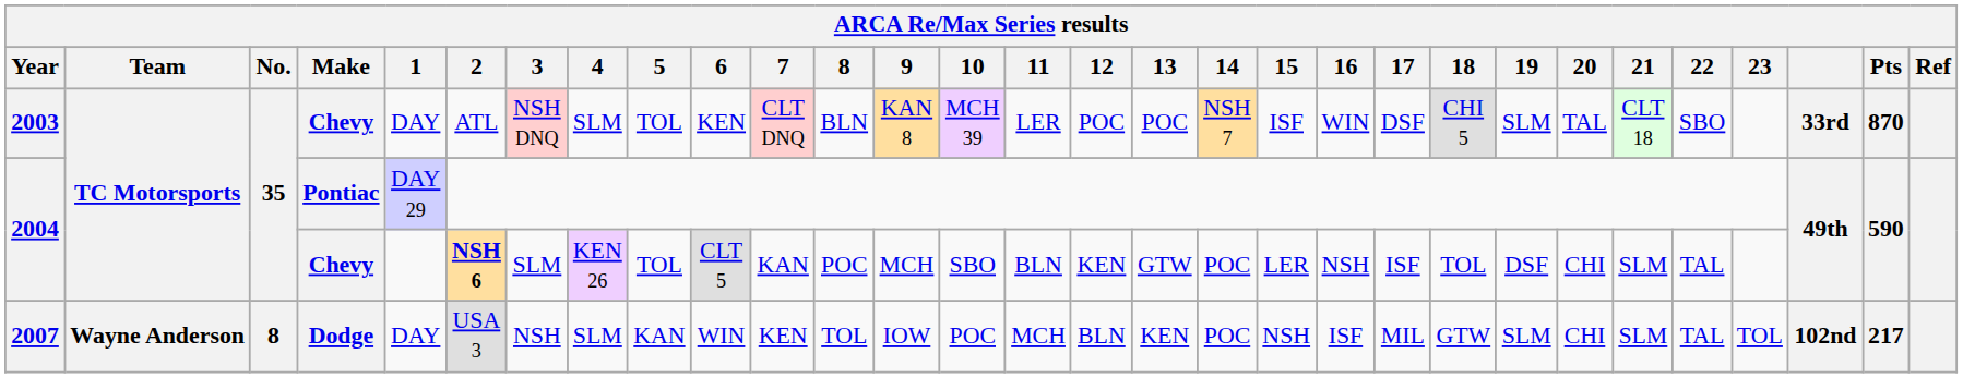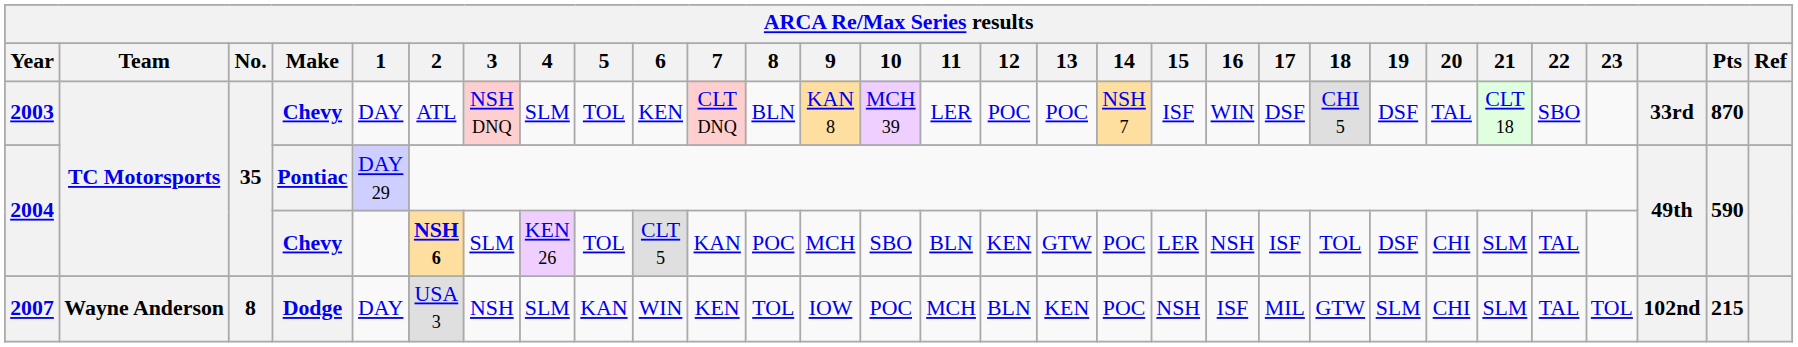 <table class="wikitable" style="text-align:center; font-size:75%">
 <tr>
 <th colspan=45><a href='#'>ARCA Re/Max Series</a> results</th>
 </tr>
 <tr>
 <th>Year</th>
 <th>Team</th>
 <th>No.</th>
 <th>Make</th>
 <th>1</th>
 <th>2</th>
 <th>3</th>
 <th>4</th>
 <th>5</th>
 <th>6</th>
 <th>7</th>
 <th>8</th>
 <th>9</th>
 <th>10</th>
 <th>11</th>
 <th>12</th>
 <th>13</th>
 <th>14</th>
 <th>15</th>
 <th>16</th>
 <th>17</th>
 <th>18</th>
 <th>19</th>
 <th>20</th>
 <th>21</th>
 <th>22</th>
 <th>23</th>
 <th></th>
 <th>Pts</th>
 <th>Ref</th>
 </tr>
 <tr>
 <th><a href='#'>2003</a></th>
 <th rowspan=3><a href='#'>TC Motorsports</a></th>
 <th rowspan=3>35</th>
 <th><a href='#'>Chevy</a></th>
 <td><a href='#'>DAY</a></td>
 <td><a href='#'>ATL</a></td>
 <td style="background:#FFCFCF;"><a href='#'>NSH</a><br><small>DNQ</small></td>
 <td><a href='#'>SLM</a></td>
 <td><a href='#'>TOL</a></td>
 <td><a href='#'>KEN</a></td>
 <td style="background:#FFCFCF;"><a href='#'>CLT</a><br><small>DNQ</small></td>
 <td><a href='#'>BLN</a></td>
 <td style="background:#FFDF9F;"><a href='#'>KAN</a><br><small>8</small></td>
 <td style="background:#EFCFFF;"><a href='#'>MCH</a><br><small>39</small></td>
 <td><a href='#'>LER</a></td>
 <td><a href='#'>POC</a></td>
 <td><a href='#'>POC</a></td>
 <td style="background:#FFDF9F;"><a href='#'>NSH</a><br><small>7</small></td>
 <td><a href='#'>ISF</a></td>
 <td><a href='#'>WIN</a></td>
 <td><a href='#'>DSF</a></td>
 <td style="background:#DFDFDF;"><a href='#'>CHI</a><br><small>5</small></td>
-<td><a href='#'>SLM</a></td>
+<td><a href='#'>DSF</a></td>
 <td><a href='#'>TAL</a></td>
 <td style="background:#DFFFDF;"><a href='#'>CLT</a><br><small>18</small></td>
 <td><a href='#'>SBO</a></td>
 <td></td>
 <th>33rd</th>
 <th>870</th>
 <th></th>
 </tr>
 <tr>
 <th rowspan=2><a href='#'>2004</a></th>
 <th><a href='#'>Pontiac</a></th>
 <td style="background:#CFCFFF;"><a href='#'>DAY</a><br><small>29</small></td>
 <td colspan=22></td>
 <th rowspan=2>49th</th>
 <th rowspan=2>590</th>
 <th rowspan=2></th>
 </tr>
 <tr>
 <th><a href='#'>Chevy</a></th>
 <td></td>
 <td style="background:#FFDF9F;"><strong><a href='#'>NSH</a><br><small>6</small></strong></td>
 <td><a href='#'>SLM</a></td>
 <td style="background:#EFCFFF;"><a href='#'>KEN</a><br><small>26</small></td>
 <td><a href='#'>TOL</a></td>
 <td style="background:#DFDFDF;"><a href='#'>CLT</a><br><small>5</small></td>
 <td><a href='#'>KAN</a></td>
 <td><a href='#'>POC</a></td>
 <td><a href='#'>MCH</a></td>
 <td><a href='#'>SBO</a></td>
 <td><a href='#'>BLN</a></td>
 <td><a href='#'>KEN</a></td>
 <td><a href='#'>GTW</a></td>
 <td><a href='#'>POC</a></td>
 <td><a href='#'>LER</a></td>
 <td><a href='#'>NSH</a></td>
 <td><a href='#'>ISF</a></td>
 <td><a href='#'>TOL</a></td>
 <td><a href='#'>DSF</a></td>
 <td><a href='#'>CHI</a></td>
 <td><a href='#'>SLM</a></td>
 <td><a href='#'>TAL</a></td>
 <td></td>
 </tr>
 <tr>
 <th><a href='#'>2007</a></th>
 <th>Wayne Anderson</th>
 <th>8</th>
 <th><a href='#'>Dodge</a></th>
 <td><a href='#'>DAY</a></td>
 <td style="background:#DFDFDF;"><a href='#'>USA</a><br><small>3</small></td>
 <td><a href='#'>NSH</a></td>
 <td><a href='#'>SLM</a></td>
 <td><a href='#'>KAN</a></td>
 <td><a href='#'>WIN</a></td>
 <td><a href='#'>KEN</a></td>
 <td><a href='#'>TOL</a></td>
 <td><a href='#'>IOW</a></td>
 <td><a href='#'>POC</a></td>
 <td><a href='#'>MCH</a></td>
 <td><a href='#'>BLN</a></td>
 <td><a href='#'>KEN</a></td>
 <td><a href='#'>POC</a></td>
 <td><a href='#'>NSH</a></td>
 <td><a href='#'>ISF</a></td>
 <td><a href='#'>MIL</a></td>
 <td><a href='#'>GTW</a></td>
 <td><a href='#'>SLM</a></td>
 <td><a href='#'>CHI</a></td>
 <td><a href='#'>SLM</a></td>
 <td><a href='#'>TAL</a></td>
 <td><a href='#'>TOL</a></td>
 <th>102nd</th>
-<th>217</th>
+<th>215</th>
 <th></th>
 </tr>
 </table>
